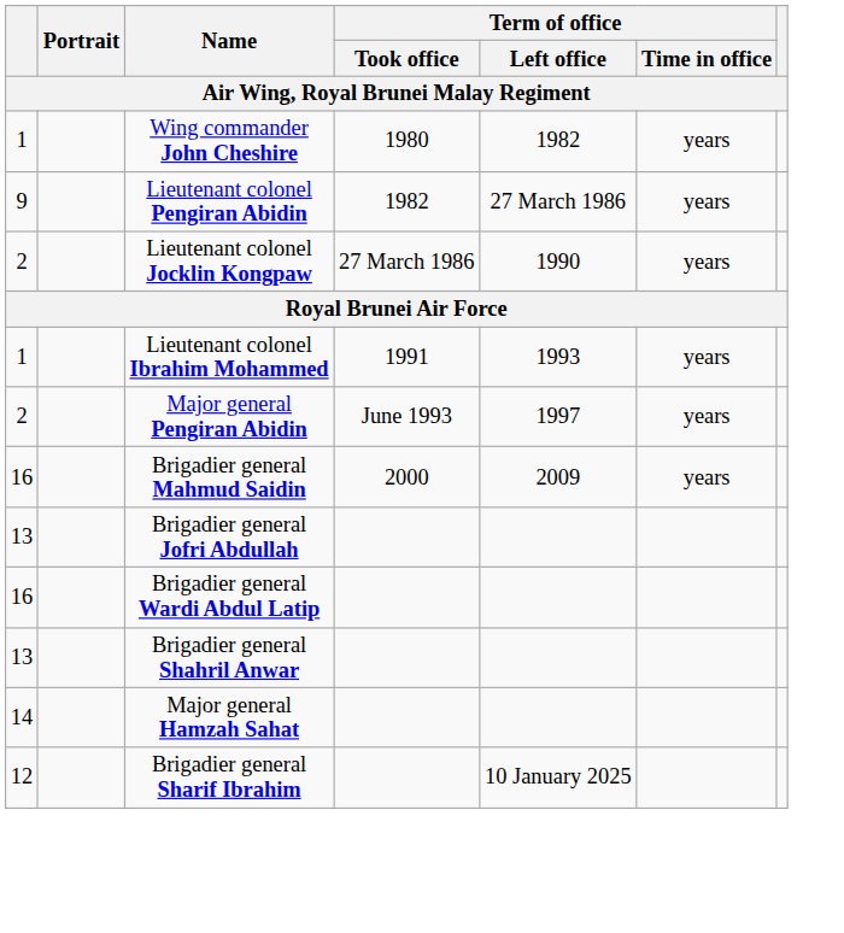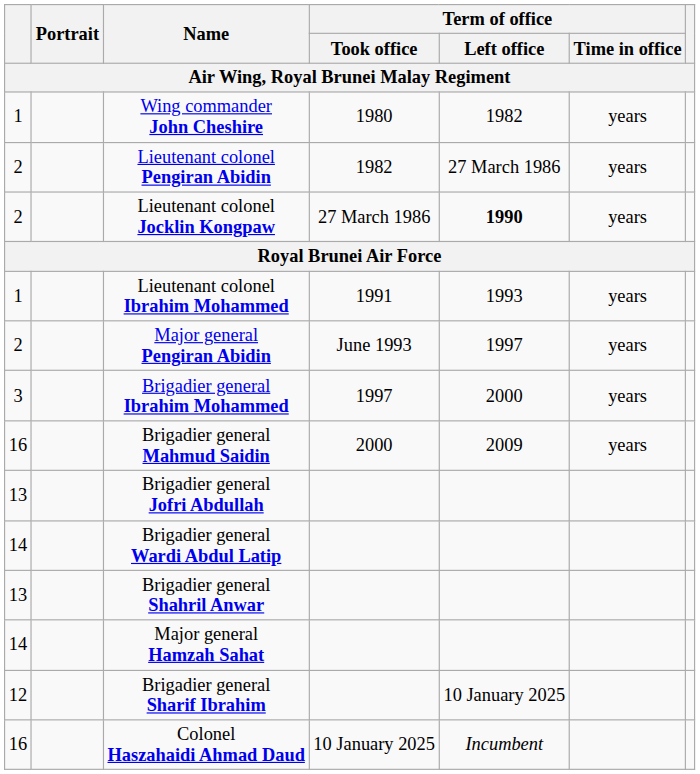 <table class="wikitable" style="text-align:center">
 <tr>
 <th rowspan="2"></th>
 <th rowspan="2">Portrait</th>
 <th rowspan="2">Name<br></th>
 <th colspan="3">Term of office</th>
 <th rowspan="2"></th>
 </tr>
 <tr>
 <th>Took office</th>
 <th>Left office</th>
 <th>Time in office</th>
 </tr>
 <tr>
 <th colspan="7">Air Wing, Royal Brunei Malay Regiment</th>
 </tr>
 <tr>
 <td>1</td>
 <td></td>
 <td><a href='#'>Wing commander</a><br><strong><a href='#'>John Cheshire</a></strong><br></td>
 <td>1980</td>
 <td>1982</td>
 <td> years</td>
 <td></td>
 </tr>
 <tr>
-<td>9</td>
+<td>2</td>
 <td></td>
 <td><a href='#'>Lieutenant colonel</a><br><strong><a href='#'>Pengiran Abidin</a></strong></td>
 <td>1982</td>
 <td>27 March 1986</td>
 <td> years</td>
 <td></td>
 </tr>
 <tr>
 <td>2</td>
 <td></td>
 <td>Lieutenant colonel<br><strong><a href='#'>Jocklin Kongpaw</a></strong></td>
 <td>27 March 1986</td>
-<td>1990</td>
+<td><strong>1990</strong></td>
 <td> years</td>
 <td></td>
 </tr>
 <tr>
 <th colspan="7">Royal Brunei Air Force</th>
 </tr>
 <tr>
 <td>1</td>
 <td></td>
 <td>Lieutenant colonel<br><strong><a href='#'>Ibrahim Mohammed</a></strong></td>
 <td>1991</td>
 <td>1993</td>
 <td> years</td>
 <td></td>
 </tr>
 <tr>
 <td>2</td>
 <td></td>
 <td><a href='#'>Major general</a><br><strong><a href='#'>Pengiran Abidin</a></strong></td>
 <td>June 1993</td>
 <td>1997</td>
 <td> years</td>
 <td></td>
 </tr>
 <tr>
+<td>3</td>
+<td></td>
+<td><a href='#'>Brigadier general</a><br><strong><a href='#'>Ibrahim Mohammed</a></strong></td>
+<td>1997</td>
+<td>2000</td>
+<td> years</td>
+<td></td>
+</tr>
+<tr>
 <td>16</td>
 <td></td>
 <td>Brigadier general<br><strong><a href='#'>Mahmud Saidin</a></strong></td>
 <td>2000</td>
 <td>2009</td>
 <td> years</td>
 <td><br></td>
 </tr>
 <tr>
 <td>13</td>
 <td></td>
 <td>Brigadier general<br><strong><a href='#'>Jofri Abdullah</a></strong></td>
 <td></td>
 <td></td>
 <td></td>
 <td></td>
 </tr>
 <tr>
-<td>16</td>
+<td>14</td>
 <td></td>
 <td>Brigadier general<br><strong><a href='#'>Wardi Abdul Latip</a></strong></td>
 <td></td>
 <td></td>
 <td></td>
 <td></td>
 </tr>
 <tr>
 <td>13</td>
 <td></td>
 <td>Brigadier general<br><strong><a href='#'>Shahril Anwar</a></strong><br></td>
 <td></td>
 <td></td>
 <td></td>
 <td></td>
 </tr>
 <tr>
 <td>14</td>
 <td></td>
 <td>Major general<br><strong><a href='#'>Hamzah Sahat</a></strong></td>
 <td></td>
 <td></td>
 <td></td>
 <td></td>
 </tr>
 <tr>
 <td>12</td>
 <td></td>
 <td>Brigadier general<br><strong><a href='#'>Sharif Ibrahim</a></strong></td>
 <td></td>
 <td>10 January 2025</td>
 <td></td>
 <td></td>
 </tr>
+<tr>
+<td>16</td>
+<td></td>
+<td>Colonel<br> <strong><a href='#'>Haszahaidi Ahmad Daud</a></strong></td>
+<td>10 January 2025</td>
+<td><em>Incumbent</em></td>
+<td></td>
+<td></td>
+</tr>
 </table>
